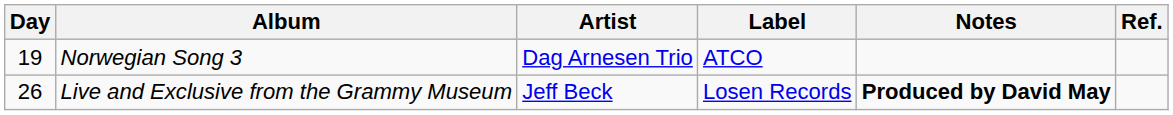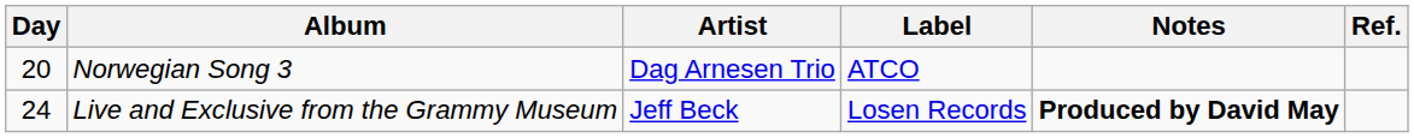 <table class="wikitable">
 <tr>
 <th>Day</th>
 <th>Album</th>
 <th>Artist</th>
 <th>Label</th>
 <th>Notes</th>
 <th>Ref.</th>
 </tr>
 <tr>
-<td rowspan="1" style="text-align:center;">19</td>
+<td rowspan="1" style="text-align:center;">20</td>
 <td><em>Norwegian Song 3</em></td>
 <td><a href='#'>Dag Arnesen Trio</a></td>
 <td><a href='#'>ATCO</a></td>
 <td></td>
 <td style="text-align:center;"></td>
 </tr>
 <tr>
-<td rowspan="1" style="text-align:center;">26</td>
+<td rowspan="1" style="text-align:center;">24</td>
 <td><em>Live and Exclusive from the Grammy Museum</em></td>
 <td><a href='#'>Jeff Beck</a></td>
 <td><a href='#'>Losen Records</a></td>
 <td><strong>Produced by David May</strong></td>
 <td style="text-align:center;"></td>
 </tr>
 </table>
